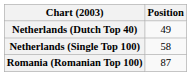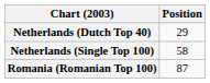 <table class="wikitable sortable plainrowheaders" style="text-align:center">
 <tr>
 <th scope="col">Chart (2003)</th>
 <th scope="col">Position</th>
 </tr>
 <tr>
 <th scope="row">Netherlands (Dutch Top 40)</th>
-<td>49</td>
+<td>29</td>
 </tr>
 <tr>
 <th scope="row">Netherlands (Single Top 100)</th>
 <td>58</td>
 </tr>
 <tr>
 <th scope="row">Romania (Romanian Top 100)</th>
 <td>87</td>
 </tr>
 </table>
